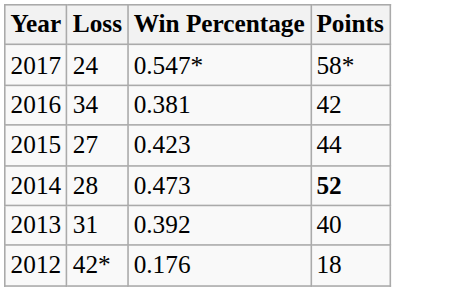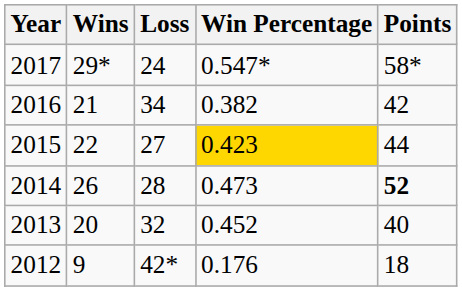 <table class="wikitable">
 <tr>
 <th>Year</th>
+<th>Wins</th>
 <th>Loss</th>
 <th>Win Percentage</th>
 <th>Points</th>
 </tr>
 <tr>
 <td>2017</td>
+<td>29*</td>
 <td>24</td>
 <td>0.547*</td>
 <td>58*</td>
 </tr>
 <tr>
 <td>2016</td>
+<td>21</td>
 <td>34</td>
-<td>0.381</td>
+<td>0.382</td>
 <td>42</td>
 </tr>
 <tr>
 <td>2015</td>
+<td>22</td>
 <td>27</td>
-<td>0.423</td>
+<td style="background: gold;">0.423</td>
 <td>44</td>
 </tr>
 <tr>
 <td>2014</td>
+<td>26</td>
 <td>28</td>
 <td>0.473</td>
 <td><strong>52</strong></td>
 </tr>
 <tr>
 <td>2013</td>
-<td>31</td>
-<td>0.392</td>
+<td>20</td>
+<td>32</td>
+<td>0.452</td>
 <td>40</td>
 </tr>
 <tr>
 <td>2012</td>
+<td>9</td>
 <td>42*</td>
 <td>0.176</td>
 <td>18</td>
 </tr>
 </table>
